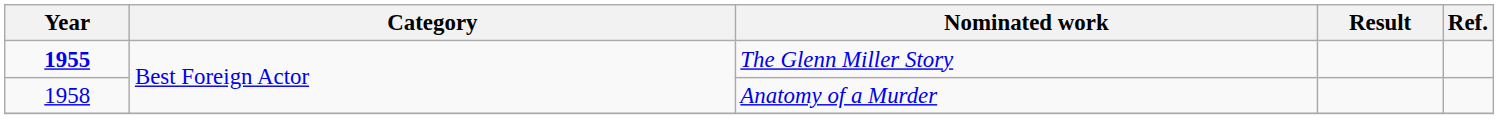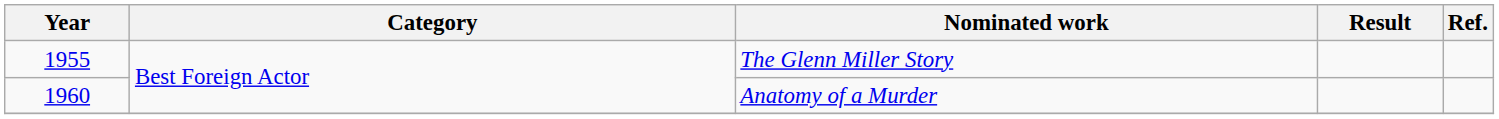 <table class=wikitable>
 <tr>
 <th scope="col" style="width:5em;">Year</th>
 <th scope="col" style="width:26em;">Category</th>
 <th scope="col" style="width:25em;">Nominated work</th>
 <th scope="col" style="width:5em;">Result</th>
 <th>Ref.</th>
 </tr>
 <tr>
-<td style="text-align:center;"><strong><a href='#'>1955</a></strong></td>
+<td style="text-align:center;"><a href='#'>1955</a></td>
 <td rowspan=2><a href='#'>Best Foreign Actor</a></td>
 <td><em><a href='#'>The Glenn Miller Story</a></em></td>
 <td></td>
 <td style="text-align:center;"></td>
 </tr>
 <tr>
-<td style="text-align:center;"><a href='#'>1958</a></td>
+<td style="text-align:center;"><a href='#'>1960</a></td>
 <td><em><a href='#'>Anatomy of a Murder</a></em></td>
 <td></td>
 <td style="text-align:center;"></td>
 </tr>
 <tr>
 </tr>
 </table>
